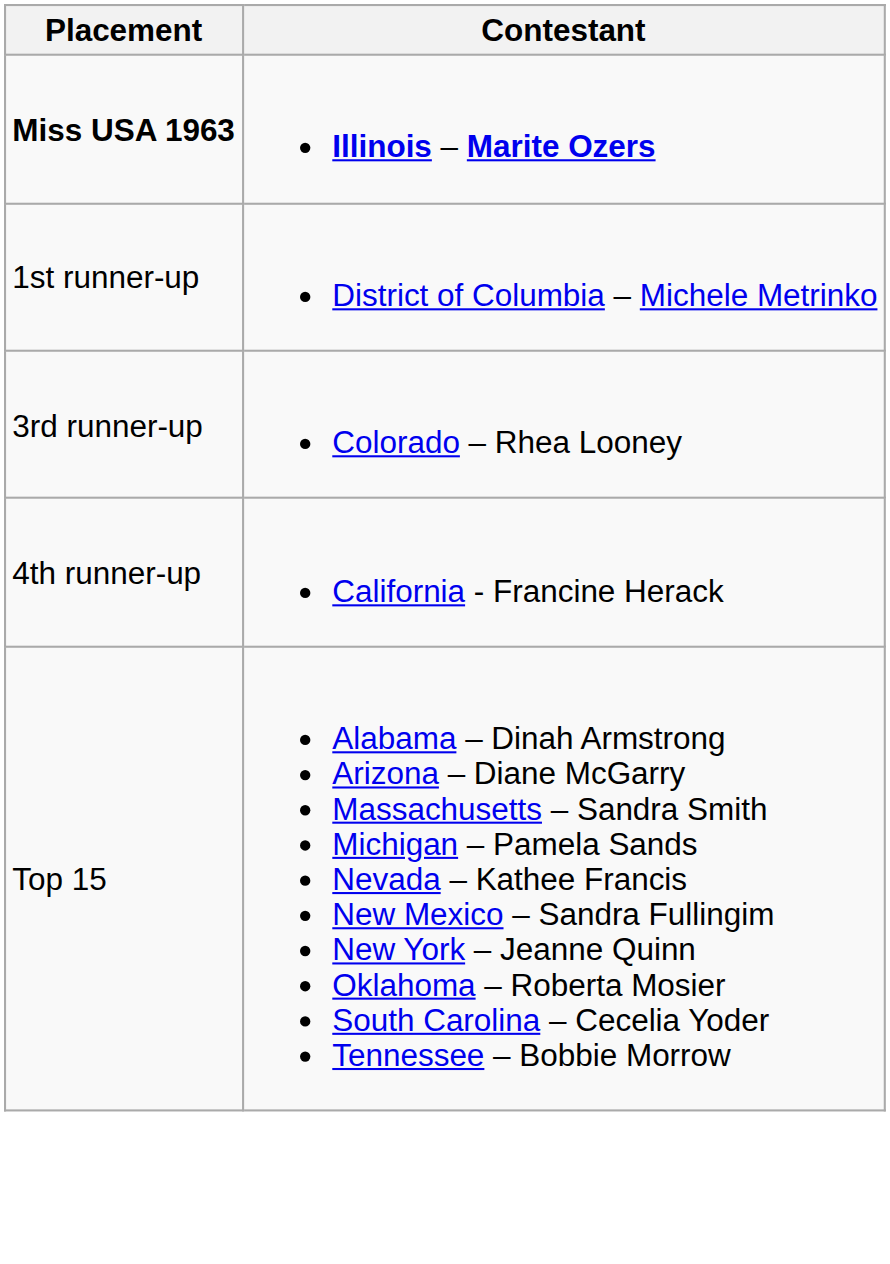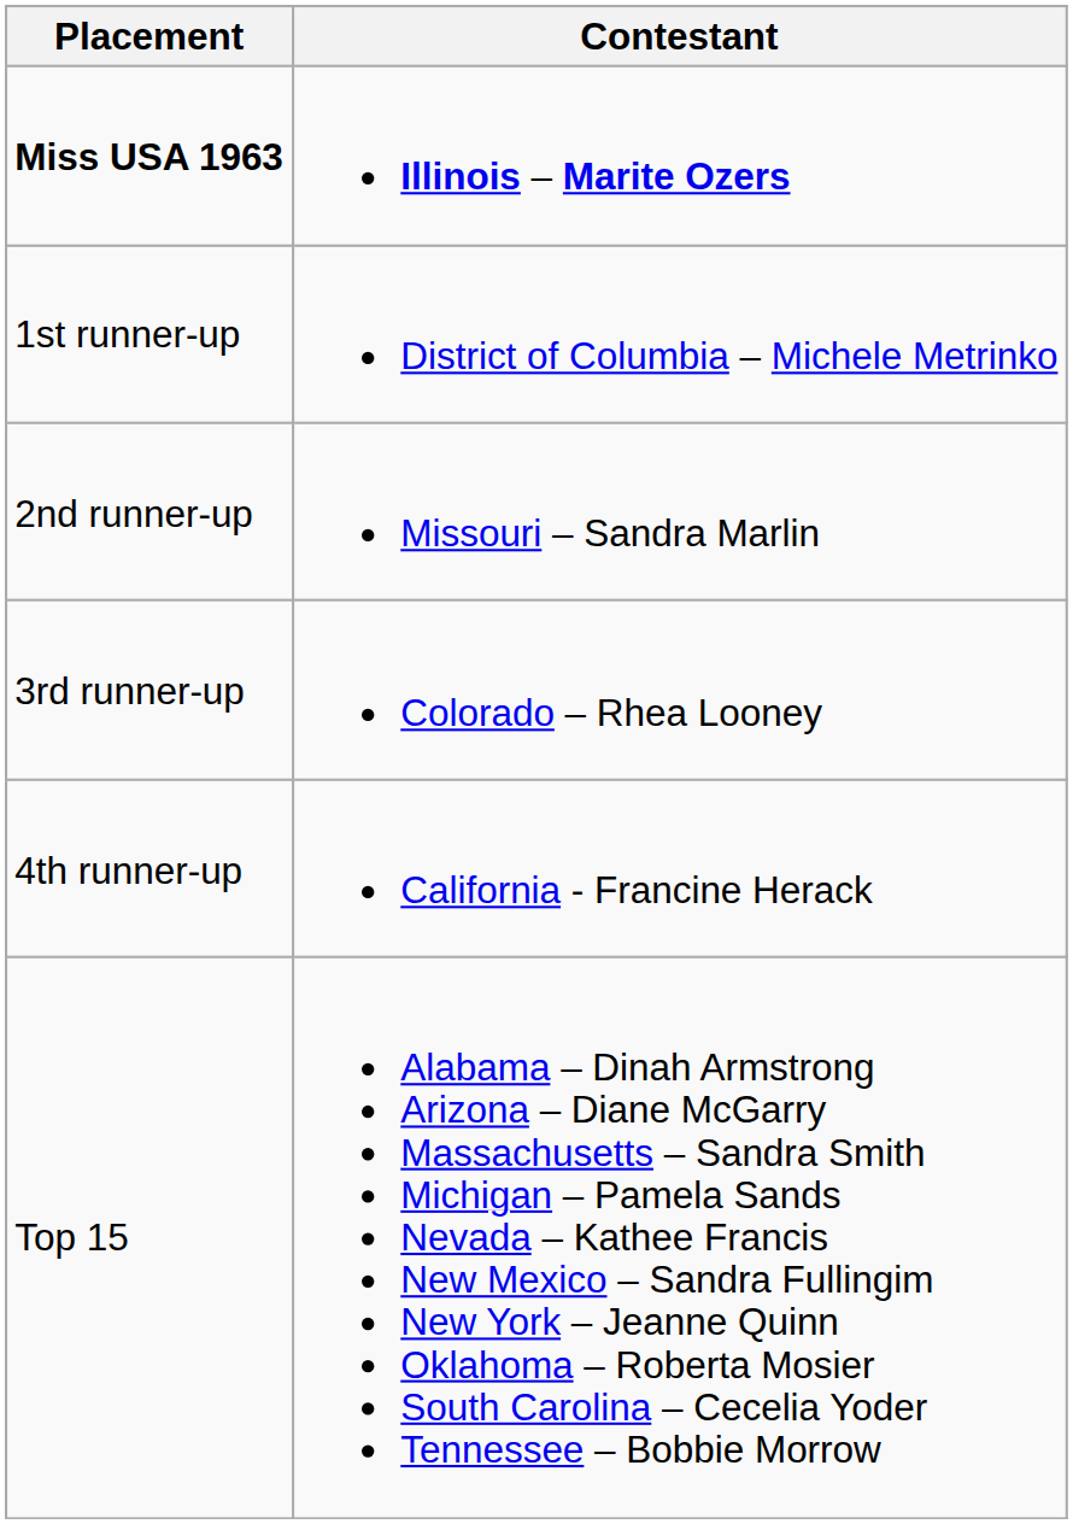 <table class="wikitable sortable" style="font-size: 95%;">
 <tr>
 <th>Placement</th>
 <th>Contestant</th>
 </tr>
 <tr>
 <td><strong>Miss USA 1963</strong></td>
 <td><br><ul><li><strong><a href='#'>Illinois</a></strong> – <strong><a href='#'>Marite Ozers</a></strong></li></ul></td>
 </tr>
 <tr>
 <td>1st runner-up</td>
 <td><br><ul><li><a href='#'>District of Columbia</a> – <a href='#'>Michele Metrinko</a></li></ul></td>
 </tr>
 <tr>
+<td>2nd runner-up</td>
+<td><br><ul><li><a href='#'>Missouri</a> – Sandra Marlin</li></ul></td>
+</tr>
+<tr>
 <td>3rd runner-up</td>
 <td><br><ul><li><a href='#'>Colorado</a> – Rhea Looney</li></ul></td>
 </tr>
 <tr>
 <td>4th runner-up</td>
 <td><br><ul><li><a href='#'>California</a> - Francine Herack</li></ul></td>
 </tr>
 <tr>
 <td>Top 15</td>
 <td><br><ul><li><a href='#'>Alabama</a> – Dinah Armstrong</li><li><a href='#'>Arizona</a> – Diane McGarry</li><li><a href='#'>Massachusetts</a> – Sandra Smith</li><li><a href='#'>Michigan</a> – Pamela Sands</li><li><a href='#'>Nevada</a> –  Kathee Francis</li><li><a href='#'>New Mexico</a> –  Sandra Fullingim</li><li><a href='#'>New York</a>  – Jeanne Quinn</li><li><a href='#'>Oklahoma</a> – Roberta Mosier</li><li><a href='#'>South Carolina</a> – Cecelia Yoder</li><li><a href='#'>Tennessee</a> – Bobbie Morrow</li></ul></td>
 </tr>
 </table>
